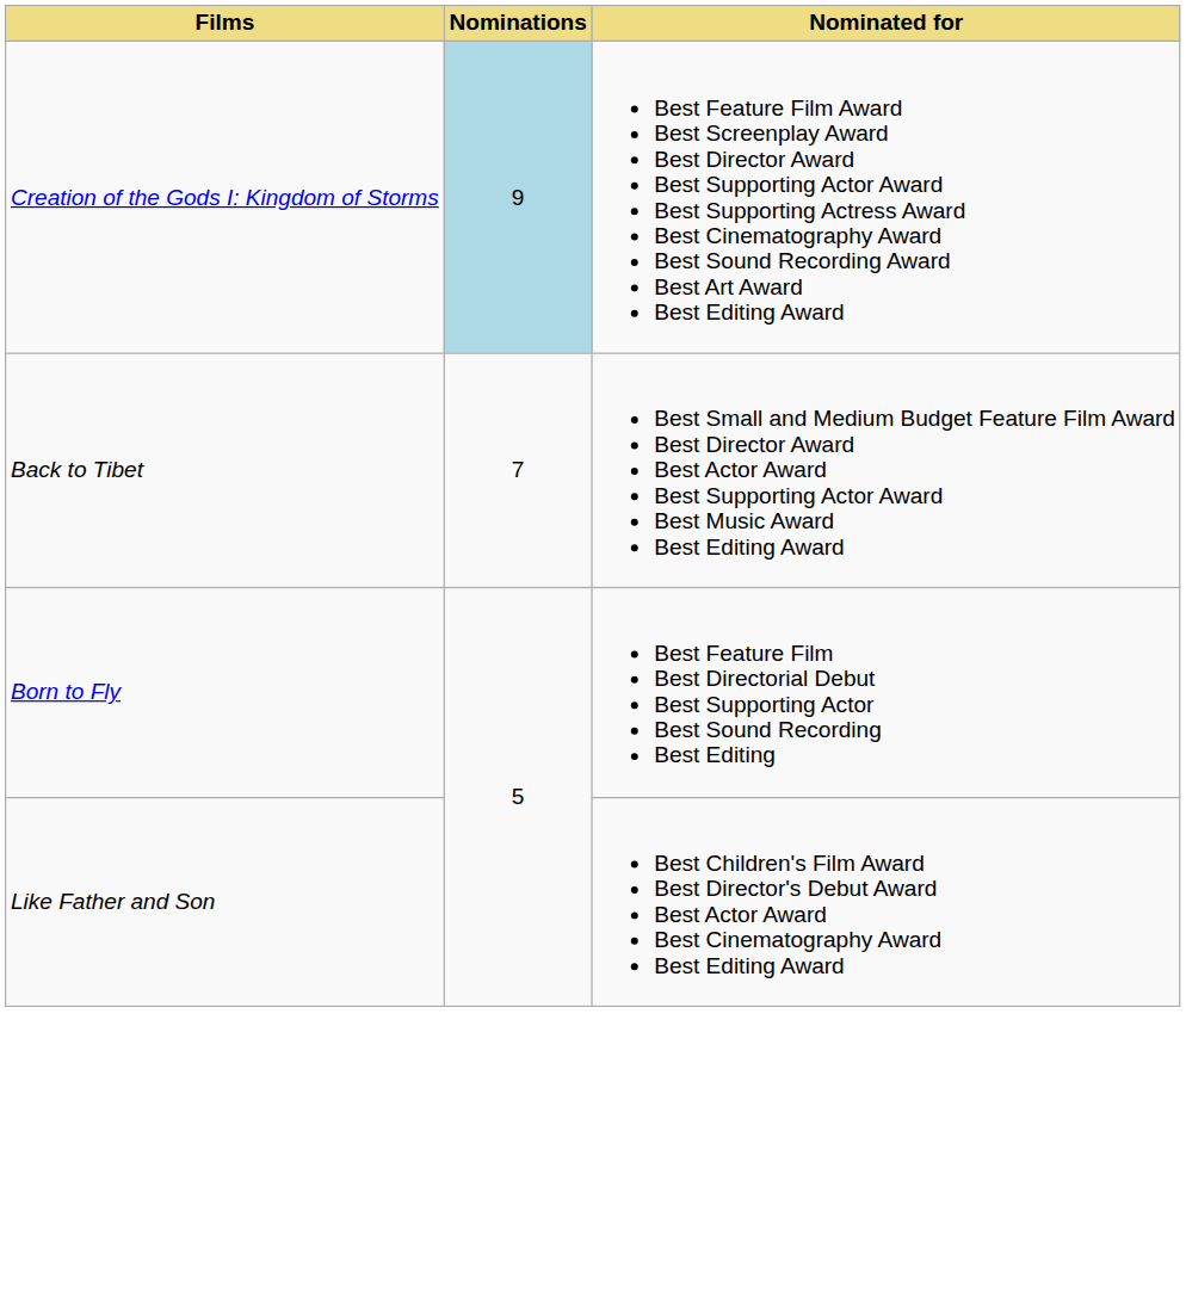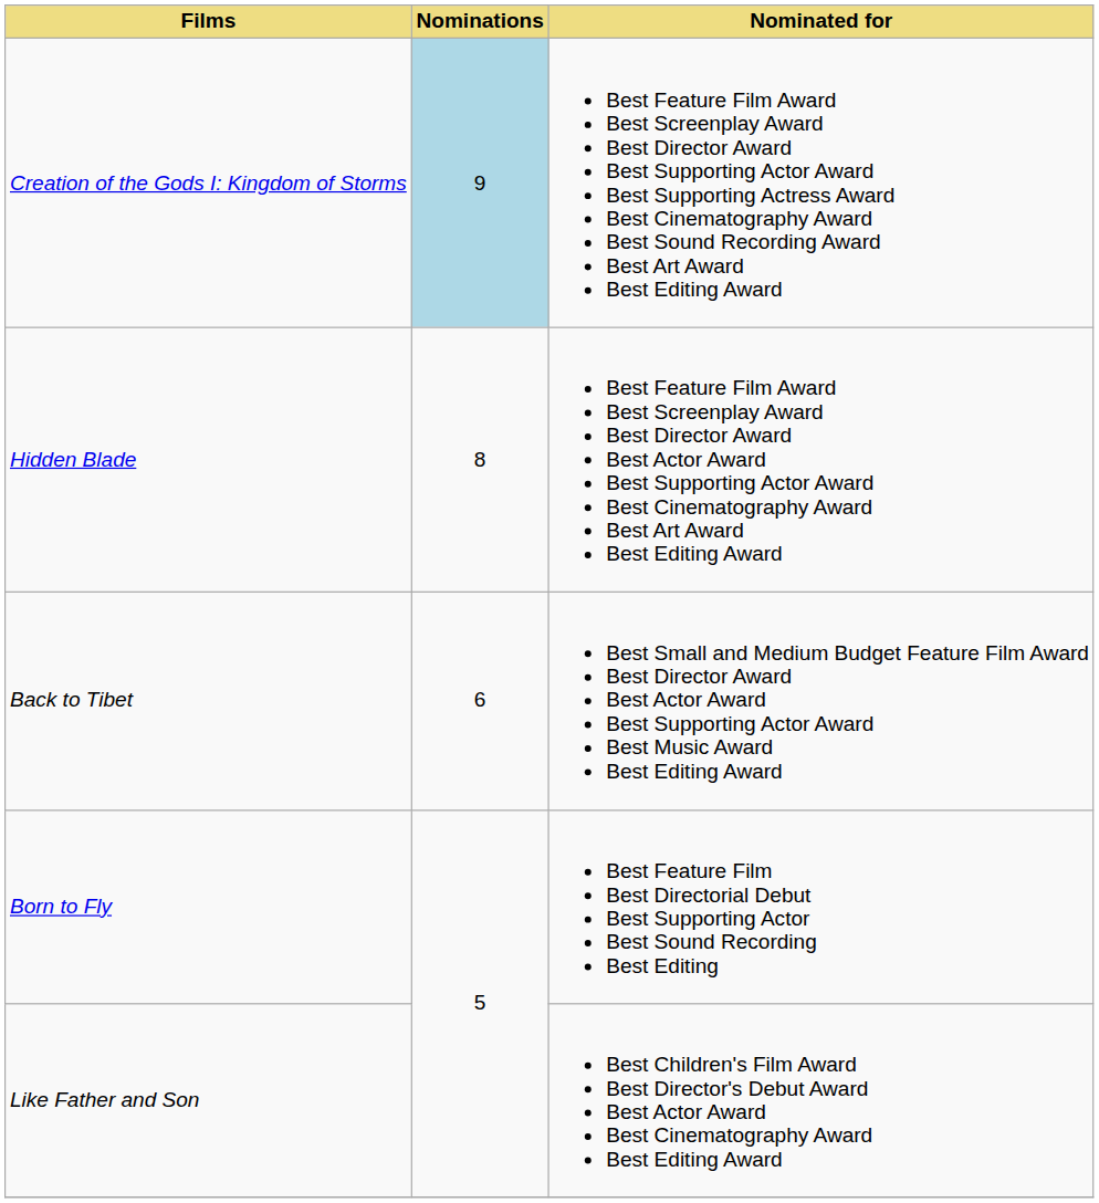 <table class="wikitable" align="center">
 <tr>
 <th style="background:#EEDD82;" align="center">Films</th>
 <th style="background:#EEDD82;" align="center">Nominations</th>
 <th style="background:#EEDD82;" align="center">Nominated for</th>
 </tr>
 <tr>
 <td><em><a href='#'>Creation of the Gods I: Kingdom of Storms</a></em></td>
 <td style="background: lightblue; text-align:center">9</td>
 <td><br><ul><li>Best Feature Film Award</li><li>Best Screenplay Award</li><li>Best Director Award</li><li>Best Supporting Actor Award</li><li>Best Supporting Actress Award</li><li>Best Cinematography Award</li><li>Best Sound Recording Award</li><li>Best Art Award</li><li>Best Editing Award</li></ul></td>
 </tr>
 <tr>
+<td><em><a href='#'>Hidden Blade</a></em></td>
+<td style="text-align:center">8</td>
+<td><br><ul><li>Best Feature Film Award</li><li>Best Screenplay Award</li><li>Best Director Award</li><li>Best Actor Award</li><li>Best Supporting Actor Award</li><li>Best Cinematography Award</li><li>Best Art Award</li><li>Best Editing Award</li></ul></td>
+</tr>
+<tr>
 <td><em>Back to Tibet</em></td>
-<td style="text-align:center">7</td>
+<td style="text-align:center">6</td>
 <td><br><ul><li>Best Small and Medium Budget Feature Film Award</li><li>Best Director Award</li><li>Best Actor Award</li><li>Best Supporting Actor Award</li><li>Best Music Award</li><li>Best Editing Award</li></ul></td>
 </tr>
 <tr>
 <td><em><a href='#'>Born to Fly</a></em></td>
 <td style="text-align:center" rowspan =2>5</td>
 <td><br><ul><li>Best Feature Film</li><li>Best Directorial Debut</li><li>Best Supporting Actor</li><li>Best Sound Recording</li><li>Best Editing</li></ul></td>
 </tr>
 <tr>
 <td><em>Like Father and Son</em></td>
 <td><br><ul><li>Best Children's Film Award</li><li>Best Director's Debut Award</li><li>Best Actor Award</li><li>Best Cinematography Award</li><li>Best Editing Award</li></ul></td>
 </tr>
 <tr>
 </tr>
 </table>
